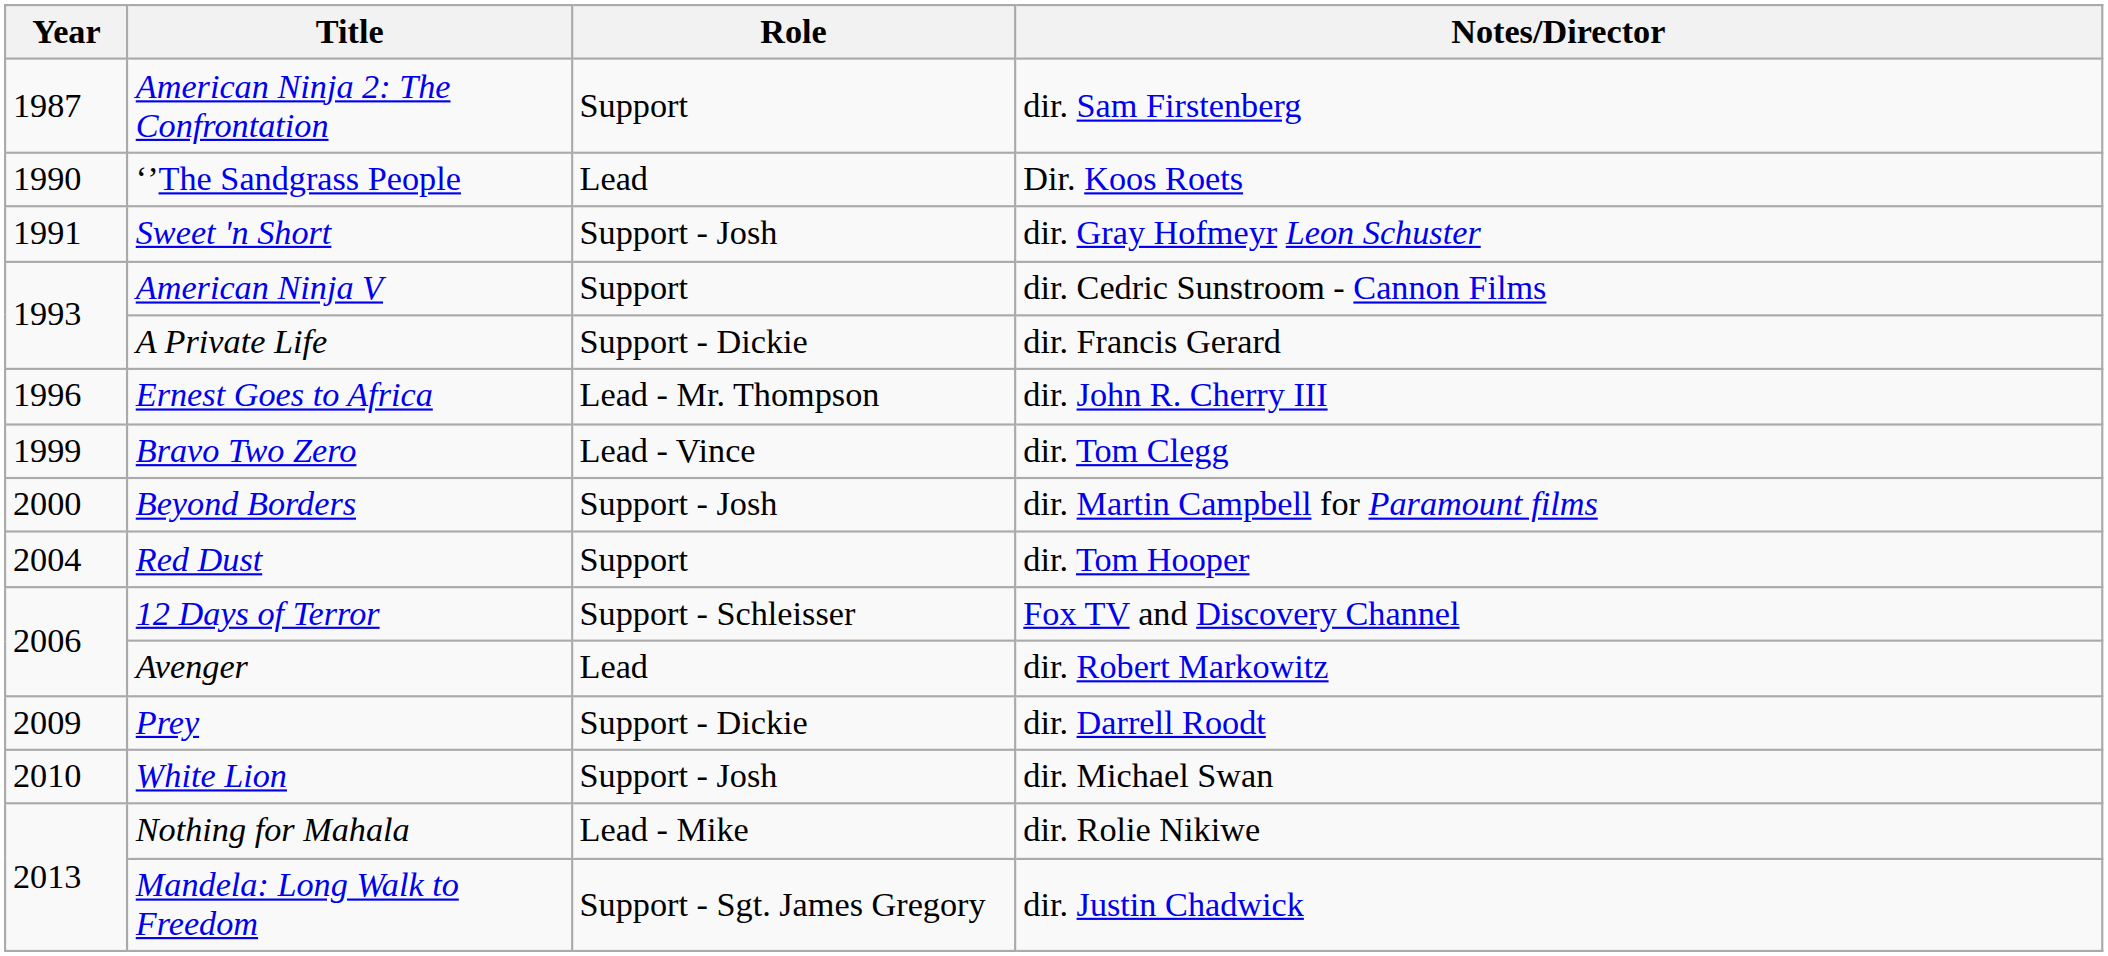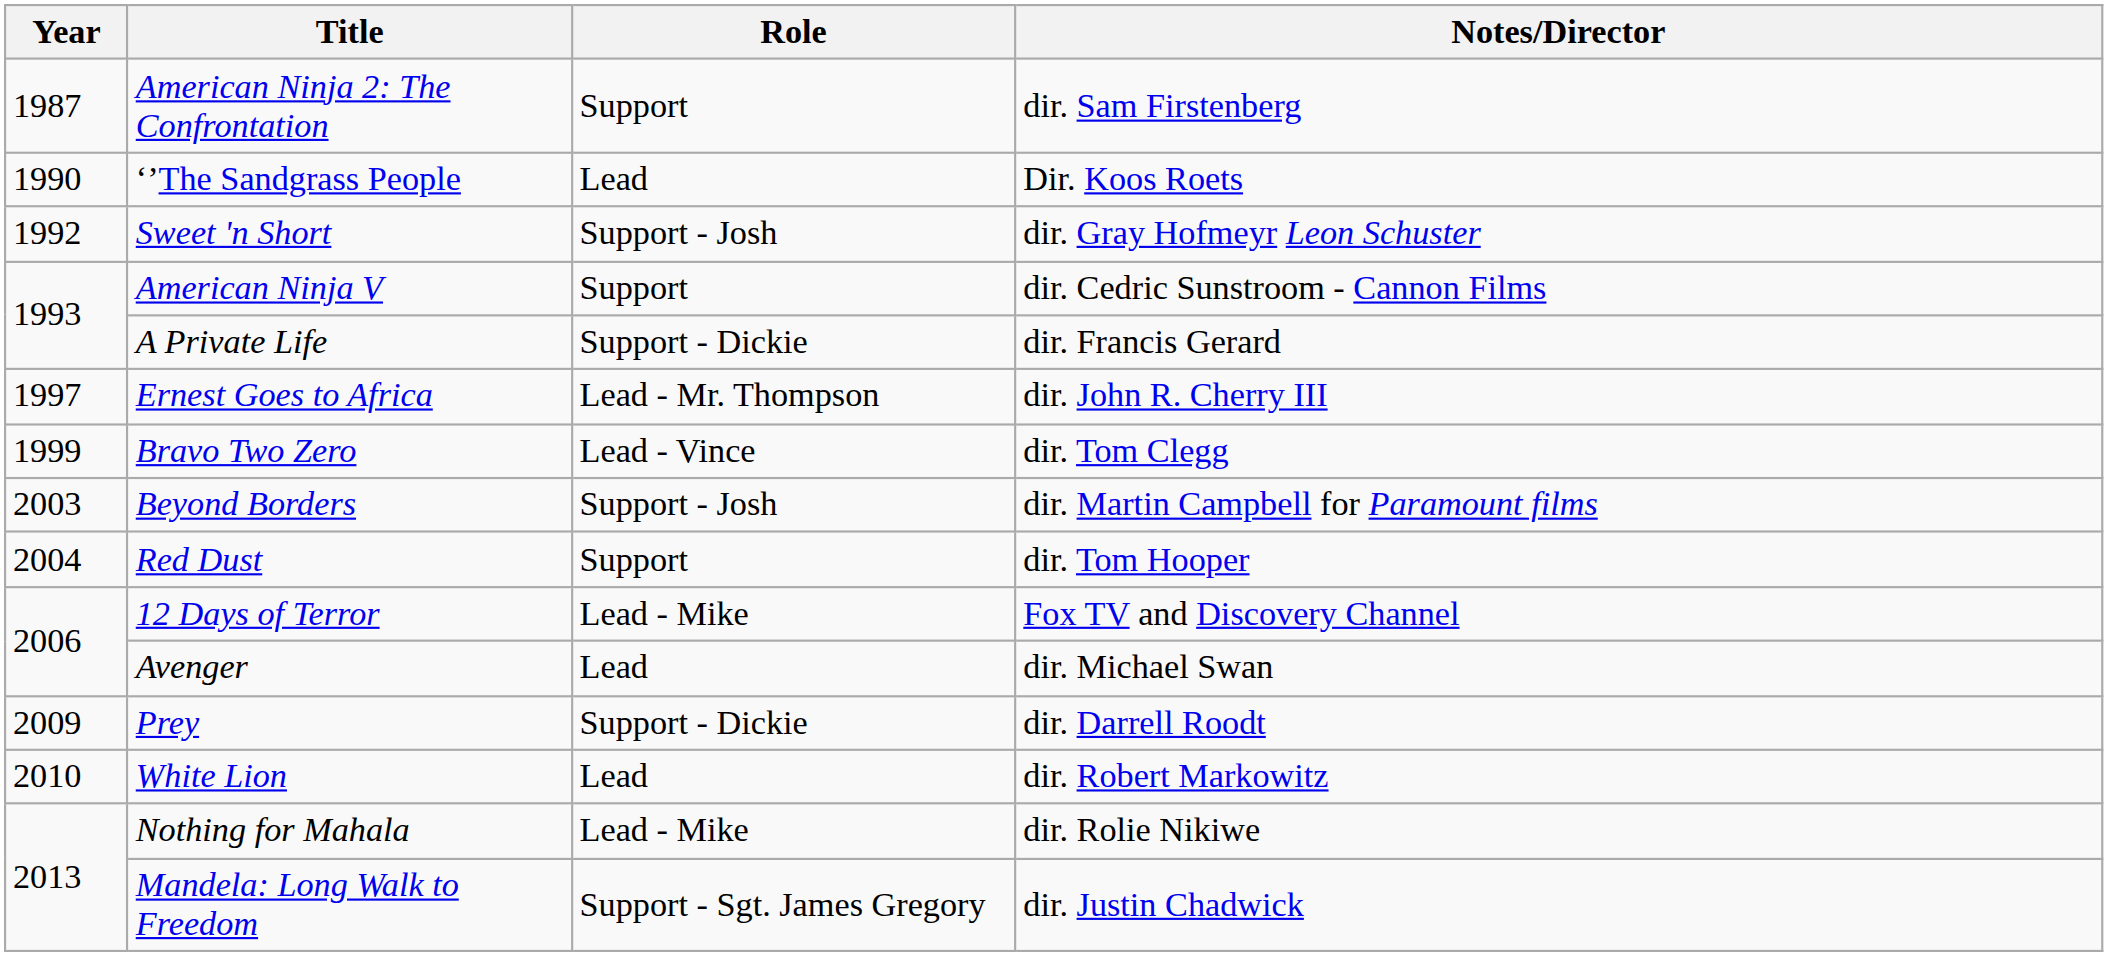 <table class="wikitable sortable">
 <tr>
 <th style="width:50px;">Year</th>
 <th style="width:200px;">Title</th>
 <th style="width:200px;">Role</th>
 <th class="unsortable" style="width:500px;">Notes/Director</th>
 </tr>
 <tr>
 <td>1987</td>
 <td><em><a href='#'>American Ninja 2: The Confrontation</a></em></td>
 <td>Support</td>
 <td>dir. <a href='#'>Sam Firstenberg</a></td>
 </tr>
 <tr>
 <td>1990</td>
 <td>‘’<a href='#'>The Sandgrass People</a></td>
 <td>Lead</td>
 <td>Dir. <a href='#'>Koos Roets</a></td>
 </tr>
 <tr>
-<td>1991</td>
+<td>1992</td>
 <td><em><a href='#'>Sweet 'n Short</a></em></td>
 <td>Support - Josh</td>
 <td>dir. <a href='#'>Gray Hofmeyr</a> <em><a href='#'>Leon Schuster</a></em></td>
 </tr>
 <tr>
 <td rowspan="2">1993</td>
 <td><em><a href='#'>American Ninja V</a></em></td>
 <td>Support</td>
 <td>dir. Cedric Sunstroom - <a href='#'>Cannon Films</a></td>
 </tr>
 <tr>
 <td><em>A Private Life</em> </td>
 <td>Support - Dickie</td>
 <td>dir. Francis Gerard</td>
 </tr>
 <tr>
-<td>1996</td>
+<td>1997</td>
 <td><em><a href='#'>Ernest Goes to Africa</a></em></td>
 <td>Lead - Mr. Thompson</td>
 <td>dir. <a href='#'>John R. Cherry III</a></td>
 </tr>
 <tr>
 <td>1999</td>
 <td><em><a href='#'>Bravo Two Zero</a></em></td>
 <td>Lead - Vince</td>
 <td>dir. <a href='#'>Tom Clegg</a></td>
 </tr>
 <tr>
-<td>2000</td>
+<td>2003</td>
 <td><em><a href='#'>Beyond Borders</a></em></td>
 <td>Support - Josh</td>
 <td>dir. <a href='#'>Martin Campbell</a> for <em><a href='#'>Paramount films</a></em></td>
 </tr>
 <tr>
 <td>2004</td>
 <td><em><a href='#'>Red Dust</a></em></td>
 <td>Support</td>
 <td>dir. <a href='#'>Tom Hooper</a></td>
 </tr>
 <tr>
 <td rowspan="2">2006</td>
 <td><em><a href='#'>12 Days of Terror</a></em></td>
-<td>Support - Schleisser</td>
+<td>Lead - Mike</td>
 <td><a href='#'>Fox TV</a> and <a href='#'>Discovery Channel</a></td>
 </tr>
 <tr>
 <td><em>Avenger</em></td>
 <td>Lead</td>
-<td>dir. <a href='#'>Robert Markowitz</a></td>
+<td>dir. Michael Swan</td>
 </tr>
 <tr>
 <td>2009</td>
 <td><em><a href='#'>Prey</a></em></td>
 <td>Support - Dickie</td>
 <td>dir. <a href='#'>Darrell Roodt</a></td>
 </tr>
 <tr>
 <td>2010</td>
 <td><em><a href='#'>White Lion</a></em></td>
-<td>Support - Josh</td>
-<td>dir. Michael Swan</td>
+<td>Lead</td>
+<td>dir. <a href='#'>Robert Markowitz</a></td>
 </tr>
 <tr>
 <td rowspan="2">2013</td>
 <td><em>Nothing for Mahala</em></td>
 <td>Lead - Mike</td>
 <td>dir. Rolie Nikiwe</td>
 </tr>
 <tr>
 <td><em><a href='#'>Mandela: Long Walk to Freedom</a></em></td>
 <td>Support - Sgt. James Gregory</td>
 <td>dir. <a href='#'>Justin Chadwick</a></td>
 </tr>
 </table>
